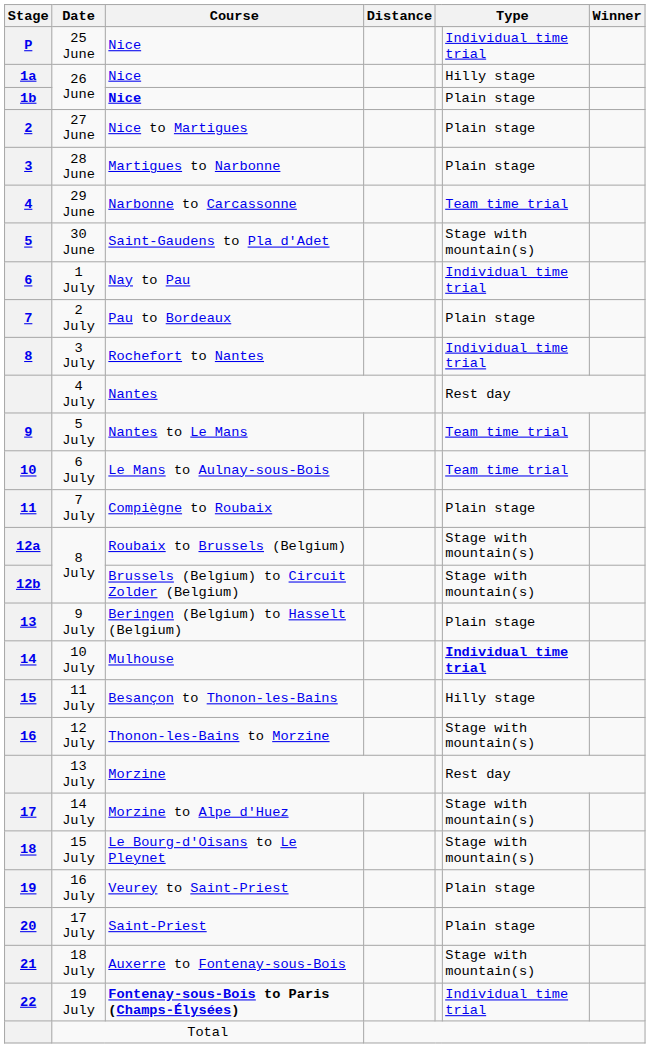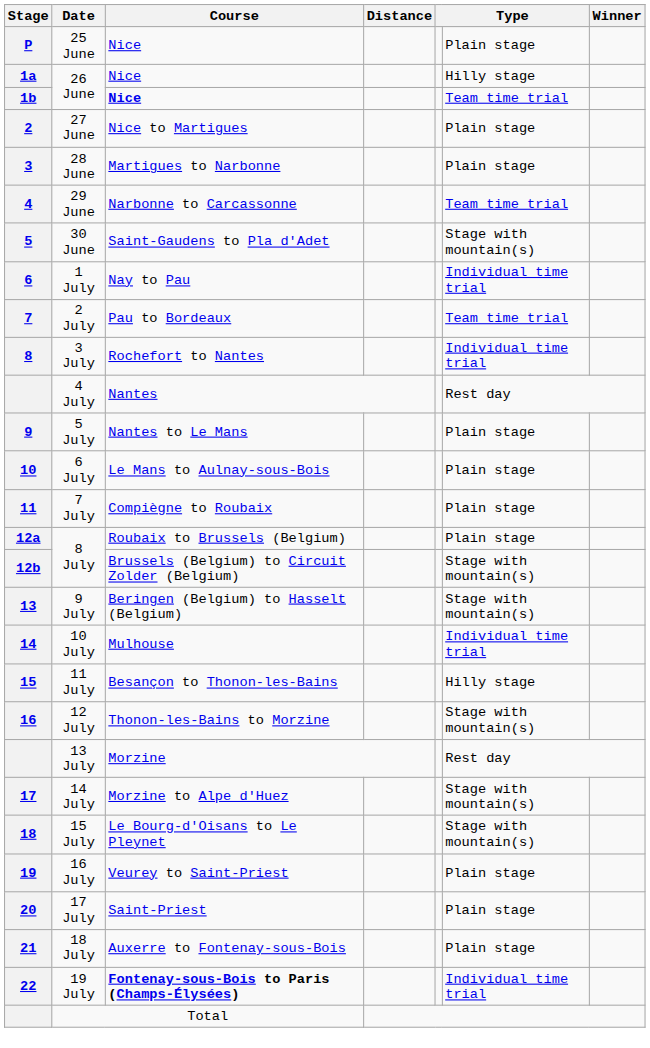 <table class="wikitable">
 <tr>
 <th scope="col">Stage</th>
 <th scope="col">Date</th>
 <th scope="col">Course</th>
 <th scope="col">Distance</th>
 <th scope="col" colspan="2">Type</th>
 <th scope="col">Winner</th>
 </tr>
 <tr>
 <th scope="row"><a href='#'>P</a></th>
 <td style="text-align:center;">25 June</td>
 <td><a href='#'>Nice</a></td>
 <td style="text-align:center;"></td>
 <td></td>
-<td><a href='#'>Individual time trial</a></td>
+<td>Plain stage</td>
 <td></td>
 </tr>
 <tr>
 <th scope="row"><a href='#'>1a</a></th>
 <td rowspan=2 style="text-align:center;">26 June</td>
 <td><a href='#'>Nice</a></td>
 <td style="text-align:center;"></td>
 <td></td>
 <td>Hilly stage</td>
 <td></td>
 </tr>
 <tr>
 <th scope="row"><a href='#'>1b</a></th>
 <td><strong><a href='#'>Nice</a></strong></td>
 <td style="text-align:center;"></td>
 <td></td>
-<td>Plain stage</td>
+<td><a href='#'>Team time trial</a></td>
 <td></td>
 </tr>
 <tr>
 <th scope="row"><a href='#'>2</a></th>
 <td style="text-align:center;">27 June</td>
 <td><a href='#'>Nice</a> to <a href='#'>Martigues</a></td>
 <td style="text-align:center;"></td>
 <td></td>
 <td>Plain stage</td>
 <td></td>
 </tr>
 <tr>
 <th scope="row"><a href='#'>3</a></th>
 <td style="text-align:center;">28 June</td>
 <td><a href='#'>Martigues</a> to <a href='#'>Narbonne</a></td>
 <td style="text-align:center;"></td>
 <td></td>
 <td>Plain stage</td>
 <td></td>
 </tr>
 <tr>
 <th scope="row"><a href='#'>4</a></th>
 <td style="text-align:center;">29 June</td>
 <td><a href='#'>Narbonne</a> to <a href='#'>Carcassonne</a></td>
 <td style="text-align:center;"></td>
 <td></td>
 <td><a href='#'>Team time trial</a></td>
 <td></td>
 </tr>
 <tr>
 <th scope="row"><a href='#'>5</a></th>
 <td style="text-align:center;">30 June</td>
 <td><a href='#'>Saint-Gaudens</a> to <a href='#'>Pla d'Adet</a></td>
 <td style="text-align:center;"></td>
 <td></td>
 <td>Stage with mountain(s)</td>
 <td></td>
 </tr>
 <tr>
 <th scope="row"><a href='#'>6</a></th>
 <td style="text-align:center;">1 July</td>
 <td><a href='#'>Nay</a> to <a href='#'>Pau</a></td>
 <td style="text-align:center;"></td>
 <td></td>
 <td><a href='#'>Individual time trial</a></td>
 <td></td>
 </tr>
 <tr>
 <th scope="row"><a href='#'>7</a></th>
 <td style="text-align:center;">2 July</td>
 <td><a href='#'>Pau</a> to <a href='#'>Bordeaux</a></td>
 <td style="text-align:center;"></td>
 <td></td>
-<td>Plain stage</td>
+<td><a href='#'>Team time trial</a></td>
 <td></td>
 </tr>
 <tr>
 <th scope="row"><a href='#'>8</a></th>
 <td style="text-align:center;">3 July</td>
 <td><a href='#'>Rochefort</a> to <a href='#'>Nantes</a></td>
 <td style="text-align:center;"></td>
 <td></td>
 <td><a href='#'>Individual time trial</a></td>
 <td></td>
 </tr>
 <tr>
 <th scope="row"></th>
 <td style="text-align:center;">4 July</td>
 <td colspan="2"><a href='#'>Nantes</a></td>
 <td></td>
 <td colspan="2">Rest day</td>
 </tr>
 <tr>
 <th scope="row"><a href='#'>9</a></th>
 <td style="text-align:center;">5 July</td>
 <td><a href='#'>Nantes</a> to <a href='#'>Le Mans</a></td>
 <td style="text-align:center;"></td>
 <td></td>
-<td><a href='#'>Team time trial</a></td>
+<td>Plain stage</td>
 <td></td>
 </tr>
 <tr>
 <th scope="row"><a href='#'>10</a></th>
 <td style="text-align:center;">6 July</td>
 <td><a href='#'>Le Mans</a> to <a href='#'>Aulnay-sous-Bois</a></td>
 <td style="text-align:center;"></td>
 <td></td>
-<td><a href='#'>Team time trial</a></td>
+<td>Plain stage</td>
 <td></td>
 </tr>
 <tr>
 <th scope="row"><a href='#'>11</a></th>
 <td style="text-align:center;">7 July</td>
 <td><a href='#'>Compiègne</a> to <a href='#'>Roubaix</a></td>
 <td style="text-align:center;"></td>
 <td></td>
 <td>Plain stage</td>
 <td></td>
 </tr>
 <tr>
 <th scope="row"><a href='#'>12a</a></th>
 <td rowspan=2 style="text-align:center;">8 July</td>
 <td><a href='#'>Roubaix</a> to <a href='#'>Brussels</a> (Belgium)</td>
 <td style="text-align:center;"></td>
 <td></td>
-<td>Stage with mountain(s)</td>
+<td>Plain stage</td>
 <td></td>
 </tr>
 <tr>
 <th scope="row"><a href='#'>12b</a></th>
 <td><a href='#'>Brussels</a> (Belgium) to <a href='#'>Circuit Zolder</a> (Belgium)</td>
 <td style="text-align:center;"></td>
 <td></td>
 <td>Stage with mountain(s)</td>
 <td></td>
 </tr>
 <tr>
 <th scope="row"><a href='#'>13</a></th>
 <td style="text-align:center;">9 July</td>
 <td><a href='#'>Beringen</a> (Belgium) to <a href='#'>Hasselt</a> (Belgium)</td>
 <td style="text-align:center;"></td>
 <td></td>
-<td>Plain stage</td>
+<td>Stage with mountain(s)</td>
 <td></td>
 </tr>
 <tr>
 <th scope="row"><a href='#'>14</a></th>
 <td style="text-align:center;">10 July</td>
 <td><a href='#'>Mulhouse</a></td>
 <td style="text-align:center;"></td>
 <td></td>
-<td><strong><a href='#'>Individual time trial</a></strong></td>
+<td><a href='#'>Individual time trial</a></td>
 <td></td>
 </tr>
 <tr>
 <th scope="row"><a href='#'>15</a></th>
 <td style="text-align:center;">11 July</td>
 <td><a href='#'>Besançon</a> to <a href='#'>Thonon-les-Bains</a></td>
 <td style="text-align:center;"></td>
 <td></td>
 <td>Hilly stage</td>
 <td></td>
 </tr>
 <tr>
 <th scope="row"><a href='#'>16</a></th>
 <td style="text-align:center;">12 July</td>
 <td><a href='#'>Thonon-les-Bains</a> to <a href='#'>Morzine</a></td>
 <td style="text-align:center;"></td>
 <td></td>
 <td>Stage with mountain(s)</td>
 <td></td>
 </tr>
 <tr>
 <th scope="row"></th>
 <td style="text-align:center;">13 July</td>
 <td colspan="2"><a href='#'>Morzine</a></td>
 <td></td>
 <td colspan="2">Rest day</td>
 </tr>
 <tr>
 <th scope="row"><a href='#'>17</a></th>
 <td style="text-align:center;">14 July</td>
 <td><a href='#'>Morzine</a> to <a href='#'>Alpe d'Huez</a></td>
 <td style="text-align:center;"></td>
 <td></td>
 <td>Stage with mountain(s)</td>
 <td></td>
 </tr>
 <tr>
 <th scope="row"><a href='#'>18</a></th>
 <td style="text-align:center;">15 July</td>
 <td><a href='#'>Le Bourg-d'Oisans</a> to <a href='#'>Le Pleynet</a></td>
 <td style="text-align:center;"></td>
 <td></td>
 <td>Stage with mountain(s)</td>
 <td></td>
 </tr>
 <tr>
 <th scope="row"><a href='#'>19</a></th>
 <td style="text-align:center;">16 July</td>
 <td><a href='#'>Veurey</a> to <a href='#'>Saint-Priest</a></td>
 <td style="text-align:center;"></td>
 <td></td>
 <td>Plain stage</td>
 <td></td>
 </tr>
 <tr>
 <th scope="row"><a href='#'>20</a></th>
 <td style="text-align:center;">17 July</td>
 <td><a href='#'>Saint-Priest</a></td>
 <td style="text-align:center;"></td>
 <td></td>
 <td>Plain stage</td>
 <td></td>
 </tr>
 <tr>
 <th scope="row"><a href='#'>21</a></th>
 <td style="text-align:center;">18 July</td>
 <td><a href='#'>Auxerre</a> to <a href='#'>Fontenay-sous-Bois</a></td>
 <td style="text-align:center;"></td>
 <td></td>
-<td>Stage with mountain(s)</td>
+<td>Plain stage</td>
 <td></td>
 </tr>
 <tr>
 <th scope="row"><a href='#'>22</a></th>
 <td style="text-align:center;">19 July</td>
 <td><strong><a href='#'>Fontenay-sous-Bois</a> to Paris (<a href='#'>Champs-Élysées</a>)</strong></td>
 <td style="text-align:center;"></td>
 <td></td>
 <td><a href='#'>Individual time trial</a></td>
 <td></td>
 </tr>
 <tr>
 <th scope="row"></th>
 <td colspan="2" style="text-align:center">Total</td>
 <td colspan="4" style="text-align:center"></td>
 </tr>
 </table>
